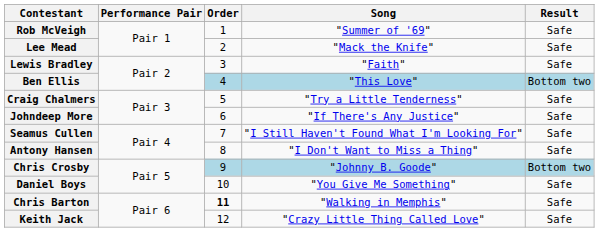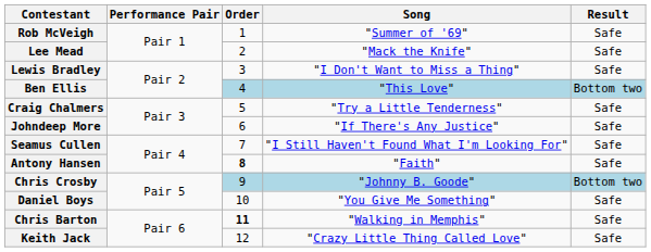 <table class="wikitable plainrowheaders" style="text-align:center;">
 <tr>
 <th scope="col">Contestant</th>
 <th scope="col">Performance Pair</th>
 <th scope="col">Order</th>
 <th scope="col">Song</th>
 <th scope="col">Result</th>
 </tr>
 <tr>
 <th scope="row">Rob McVeigh</th>
 <td rowspan="2">Pair 1</td>
 <td>1</td>
 <td>"<a href='#'>Summer of '69</a>"</td>
 <td>Safe</td>
 </tr>
 <tr>
 <th scope="row">Lee Mead</th>
 <td>2</td>
 <td>"<a href='#'>Mack the Knife</a>"</td>
 <td>Safe</td>
 </tr>
 <tr>
 <th scope="row">Lewis Bradley</th>
 <td rowspan="2">Pair 2</td>
 <td>3</td>
-<td>"<a href='#'>Faith</a>"</td>
+<td>"<a href='#'>I Don't Want to Miss a Thing</a>"</td>
 <td>Safe</td>
 </tr>
 <tr>
 <th scope="row">Ben Ellis</th>
 <td style="background:lightblue;">4</td>
 <td style="background:lightblue;">"<a href='#'>This Love</a>"</td>
 <td style="background:lightblue;">Bottom two</td>
 </tr>
 <tr>
 <th scope="row">Craig Chalmers</th>
 <td rowspan="2">Pair 3</td>
 <td>5</td>
 <td>"<a href='#'>Try a Little Tenderness</a>"</td>
 <td>Safe</td>
 </tr>
 <tr>
 <th scope="row">Johndeep More</th>
 <td>6</td>
 <td>"<a href='#'>If There's Any Justice</a>"</td>
 <td>Safe</td>
 </tr>
 <tr>
 <th scope="row">Seamus Cullen</th>
 <td rowspan="2">Pair 4</td>
 <td>7</td>
 <td>"<a href='#'>I Still Haven't Found What I'm Looking For</a>"</td>
 <td>Safe</td>
 </tr>
 <tr>
 <th scope="row">Antony Hansen</th>
-<td>8</td>
-<td>"<a href='#'>I Don't Want to Miss a Thing</a>"</td>
+<td><strong>8</strong></td>
+<td>"<a href='#'>Faith</a>"</td>
 <td>Safe</td>
 </tr>
 <tr>
 <th scope="row">Chris Crosby</th>
 <td rowspan="2">Pair 5</td>
 <td style="background:lightblue;">9</td>
 <td style="background:lightblue;">"<a href='#'>Johnny B. Goode</a>"</td>
 <td style="background:lightblue;">Bottom two</td>
 </tr>
 <tr>
 <th scope="row">Daniel Boys</th>
 <td>10</td>
 <td>"<a href='#'>You Give Me Something</a>"</td>
 <td>Safe</td>
 </tr>
 <tr>
 <th scope="row">Chris Barton</th>
 <td rowspan="2">Pair 6</td>
 <td><strong>11</strong></td>
 <td>"<a href='#'>Walking in Memphis</a>"</td>
 <td>Safe</td>
 </tr>
 <tr>
 <th scope="row">Keith Jack</th>
 <td>12</td>
 <td>"<a href='#'>Crazy Little Thing Called Love</a>"</td>
 <td>Safe</td>
 </tr>
 </table>
